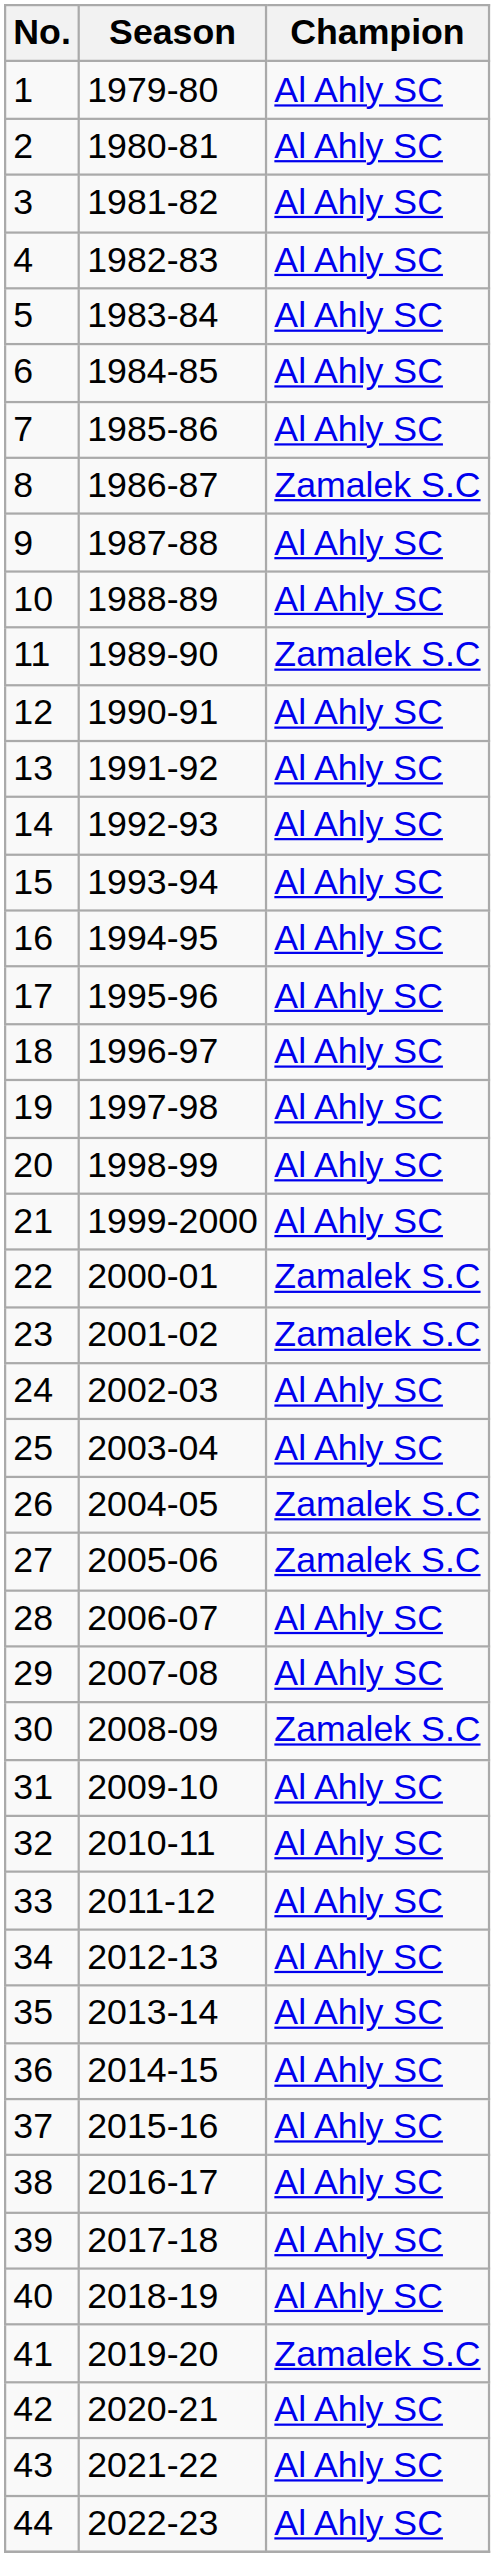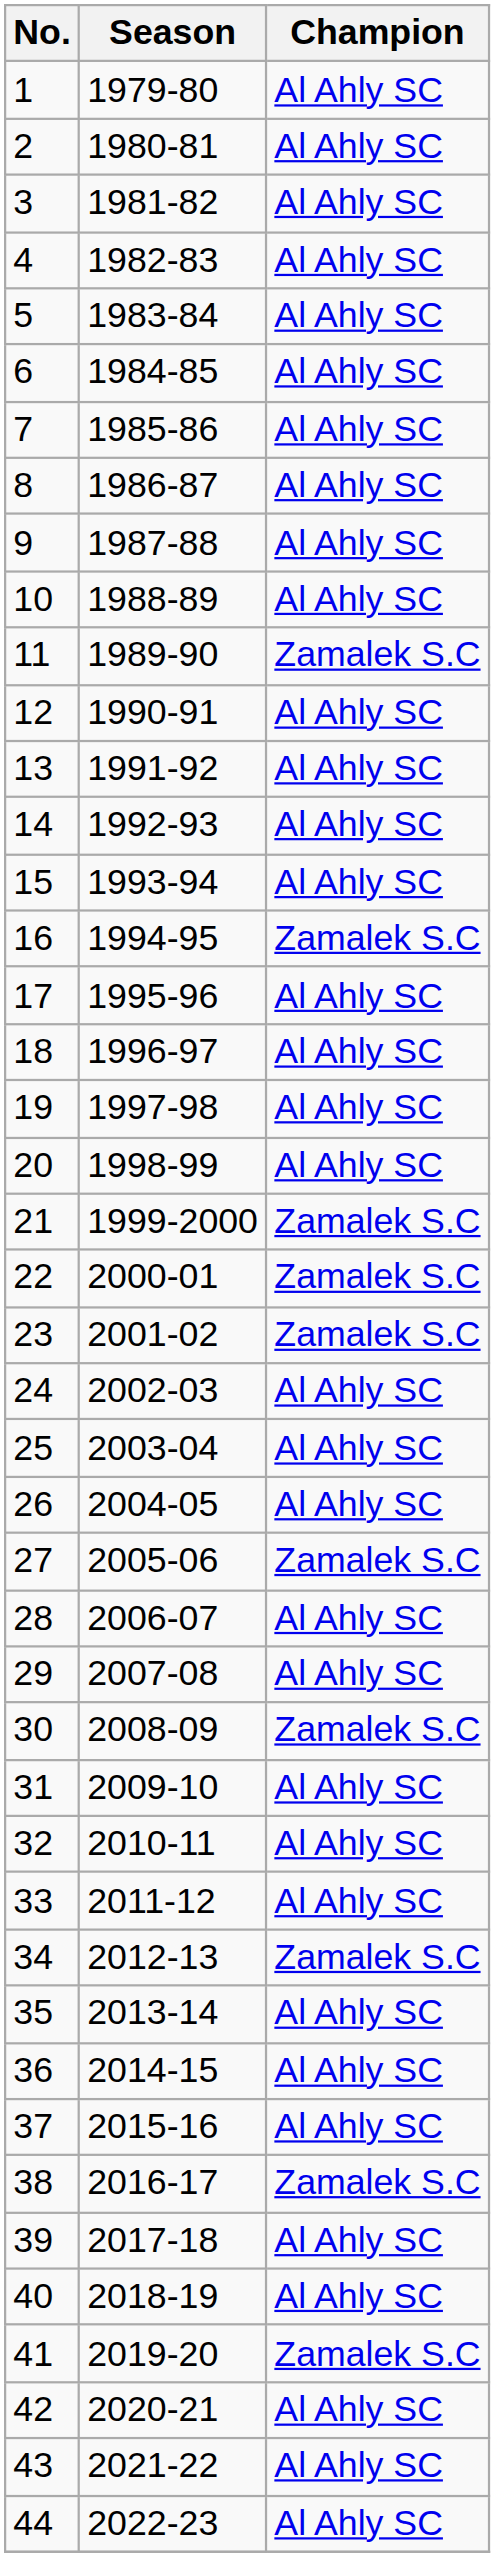 <table class="wikitable">
 <tr>
 <th>No.</th>
 <th>Season</th>
 <th>Champion</th>
 </tr>
 <tr>
 <td>1</td>
 <td>1979-80</td>
 <td><a href='#'>Al Ahly SC</a></td>
 </tr>
 <tr>
 <td>2</td>
 <td>1980-81</td>
 <td><a href='#'>Al Ahly SC</a></td>
 </tr>
 <tr>
 <td>3</td>
 <td>1981-82</td>
 <td><a href='#'>Al Ahly SC</a></td>
 </tr>
 <tr>
 <td>4</td>
 <td>1982-83</td>
 <td><a href='#'>Al Ahly SC</a></td>
 </tr>
 <tr>
 <td>5</td>
 <td>1983-84</td>
 <td><a href='#'>Al Ahly SC</a></td>
 </tr>
 <tr>
 <td>6</td>
 <td>1984-85</td>
 <td><a href='#'>Al Ahly SC</a></td>
 </tr>
 <tr>
 <td>7</td>
 <td>1985-86</td>
 <td><a href='#'>Al Ahly SC</a></td>
 </tr>
 <tr>
 <td>8</td>
 <td>1986-87</td>
-<td><a href='#'>Zamalek S.C</a></td>
+<td><a href='#'>Al Ahly SC</a></td>
 </tr>
 <tr>
 <td>9</td>
 <td>1987-88</td>
 <td><a href='#'>Al Ahly SC</a></td>
 </tr>
 <tr>
 <td>10</td>
 <td>1988-89</td>
 <td><a href='#'>Al Ahly SC</a></td>
 </tr>
 <tr>
 <td>11</td>
 <td>1989-90</td>
 <td><a href='#'>Zamalek S.C</a></td>
 </tr>
 <tr>
 <td>12</td>
 <td>1990-91</td>
 <td><a href='#'>Al Ahly SC</a></td>
 </tr>
 <tr>
 <td>13</td>
 <td>1991-92</td>
 <td><a href='#'>Al Ahly SC</a></td>
 </tr>
 <tr>
 <td>14</td>
 <td>1992-93</td>
 <td><a href='#'>Al Ahly SC</a></td>
 </tr>
 <tr>
 <td>15</td>
 <td>1993-94</td>
 <td><a href='#'>Al Ahly SC</a></td>
 </tr>
 <tr>
 <td>16</td>
 <td>1994-95</td>
-<td><a href='#'>Al Ahly SC</a></td>
+<td><a href='#'>Zamalek S.C</a></td>
 </tr>
 <tr>
 <td>17</td>
 <td>1995-96</td>
 <td><a href='#'>Al Ahly SC</a></td>
 </tr>
 <tr>
 <td>18</td>
 <td>1996-97</td>
 <td><a href='#'>Al Ahly SC</a></td>
 </tr>
 <tr>
 <td>19</td>
 <td>1997-98</td>
 <td><a href='#'>Al Ahly SC</a></td>
 </tr>
 <tr>
 <td>20</td>
 <td>1998-99</td>
 <td><a href='#'>Al Ahly SC</a></td>
 </tr>
 <tr>
 <td>21</td>
 <td>1999-2000</td>
-<td><a href='#'>Al Ahly SC</a></td>
+<td><a href='#'>Zamalek S.C</a></td>
 </tr>
 <tr>
 <td>22</td>
 <td>2000-01</td>
 <td><a href='#'>Zamalek S.C</a></td>
 </tr>
 <tr>
 <td>23</td>
 <td>2001-02</td>
 <td><a href='#'>Zamalek S.C</a></td>
 </tr>
 <tr>
 <td>24</td>
 <td>2002-03</td>
 <td><a href='#'>Al Ahly SC</a></td>
 </tr>
 <tr>
 <td>25</td>
 <td>2003-04</td>
 <td><a href='#'>Al Ahly SC</a></td>
 </tr>
 <tr>
 <td>26</td>
 <td>2004-05</td>
-<td><a href='#'>Zamalek S.C</a></td>
+<td><a href='#'>Al Ahly SC</a></td>
 </tr>
 <tr>
 <td>27</td>
 <td>2005-06</td>
 <td><a href='#'>Zamalek S.C</a></td>
 </tr>
 <tr>
 <td>28</td>
 <td>2006-07</td>
 <td><a href='#'>Al Ahly SC</a></td>
 </tr>
 <tr>
 <td>29</td>
 <td>2007-08</td>
 <td><a href='#'>Al Ahly SC</a></td>
 </tr>
 <tr>
 <td>30</td>
 <td>2008-09</td>
 <td><a href='#'>Zamalek S.C</a></td>
 </tr>
 <tr>
 <td>31</td>
 <td>2009-10</td>
 <td><a href='#'>Al Ahly SC</a></td>
 </tr>
 <tr>
 <td>32</td>
 <td>2010-11</td>
 <td><a href='#'>Al Ahly SC</a></td>
 </tr>
 <tr>
 <td>33</td>
 <td>2011-12</td>
 <td><a href='#'>Al Ahly SC</a></td>
 </tr>
 <tr>
 <td>34</td>
 <td>2012-13</td>
-<td><a href='#'>Al Ahly SC</a></td>
+<td><a href='#'>Zamalek S.C</a></td>
 </tr>
 <tr>
 <td>35</td>
 <td>2013-14</td>
 <td><a href='#'>Al Ahly SC</a></td>
 </tr>
 <tr>
 <td>36</td>
 <td>2014-15</td>
 <td><a href='#'>Al Ahly SC</a></td>
 </tr>
 <tr>
 <td>37</td>
 <td>2015-16</td>
 <td><a href='#'>Al Ahly SC</a></td>
 </tr>
 <tr>
 <td>38</td>
 <td>2016-17</td>
-<td><a href='#'>Al Ahly SC</a></td>
+<td><a href='#'>Zamalek S.C</a></td>
 </tr>
 <tr>
 <td>39</td>
 <td>2017-18</td>
 <td><a href='#'>Al Ahly SC</a></td>
 </tr>
 <tr>
 <td>40</td>
 <td>2018-19</td>
 <td><a href='#'>Al Ahly SC</a></td>
 </tr>
 <tr>
 <td>41</td>
 <td>2019-20</td>
 <td><a href='#'>Zamalek S.C</a></td>
 </tr>
 <tr>
 <td>42</td>
 <td>2020-21</td>
 <td><a href='#'>Al Ahly SC</a></td>
 </tr>
 <tr>
 <td>43</td>
 <td>2021-22</td>
 <td><a href='#'>Al Ahly SC</a></td>
 </tr>
 <tr>
 <td>44</td>
 <td>2022-23</td>
 <td><a href='#'>Al Ahly SC</a></td>
 </tr>
 <tr>
 </tr>
 </table>
